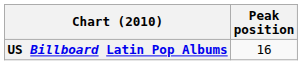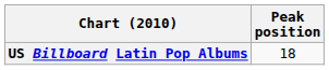 <table class="wikitable plainrowheaders" style="text-align:center">
 <tr>
 <th scope="col">Chart (2010)</th>
 <th scope="col">Peak<br>position</th>
 </tr>
 <tr>
 <th scope="row">US <em><a href='#'>Billboard</a></em> <a href='#'>Latin Pop Albums</a></th>
-<td>16</td>
+<td>18</td>
 </tr>
 </table>
